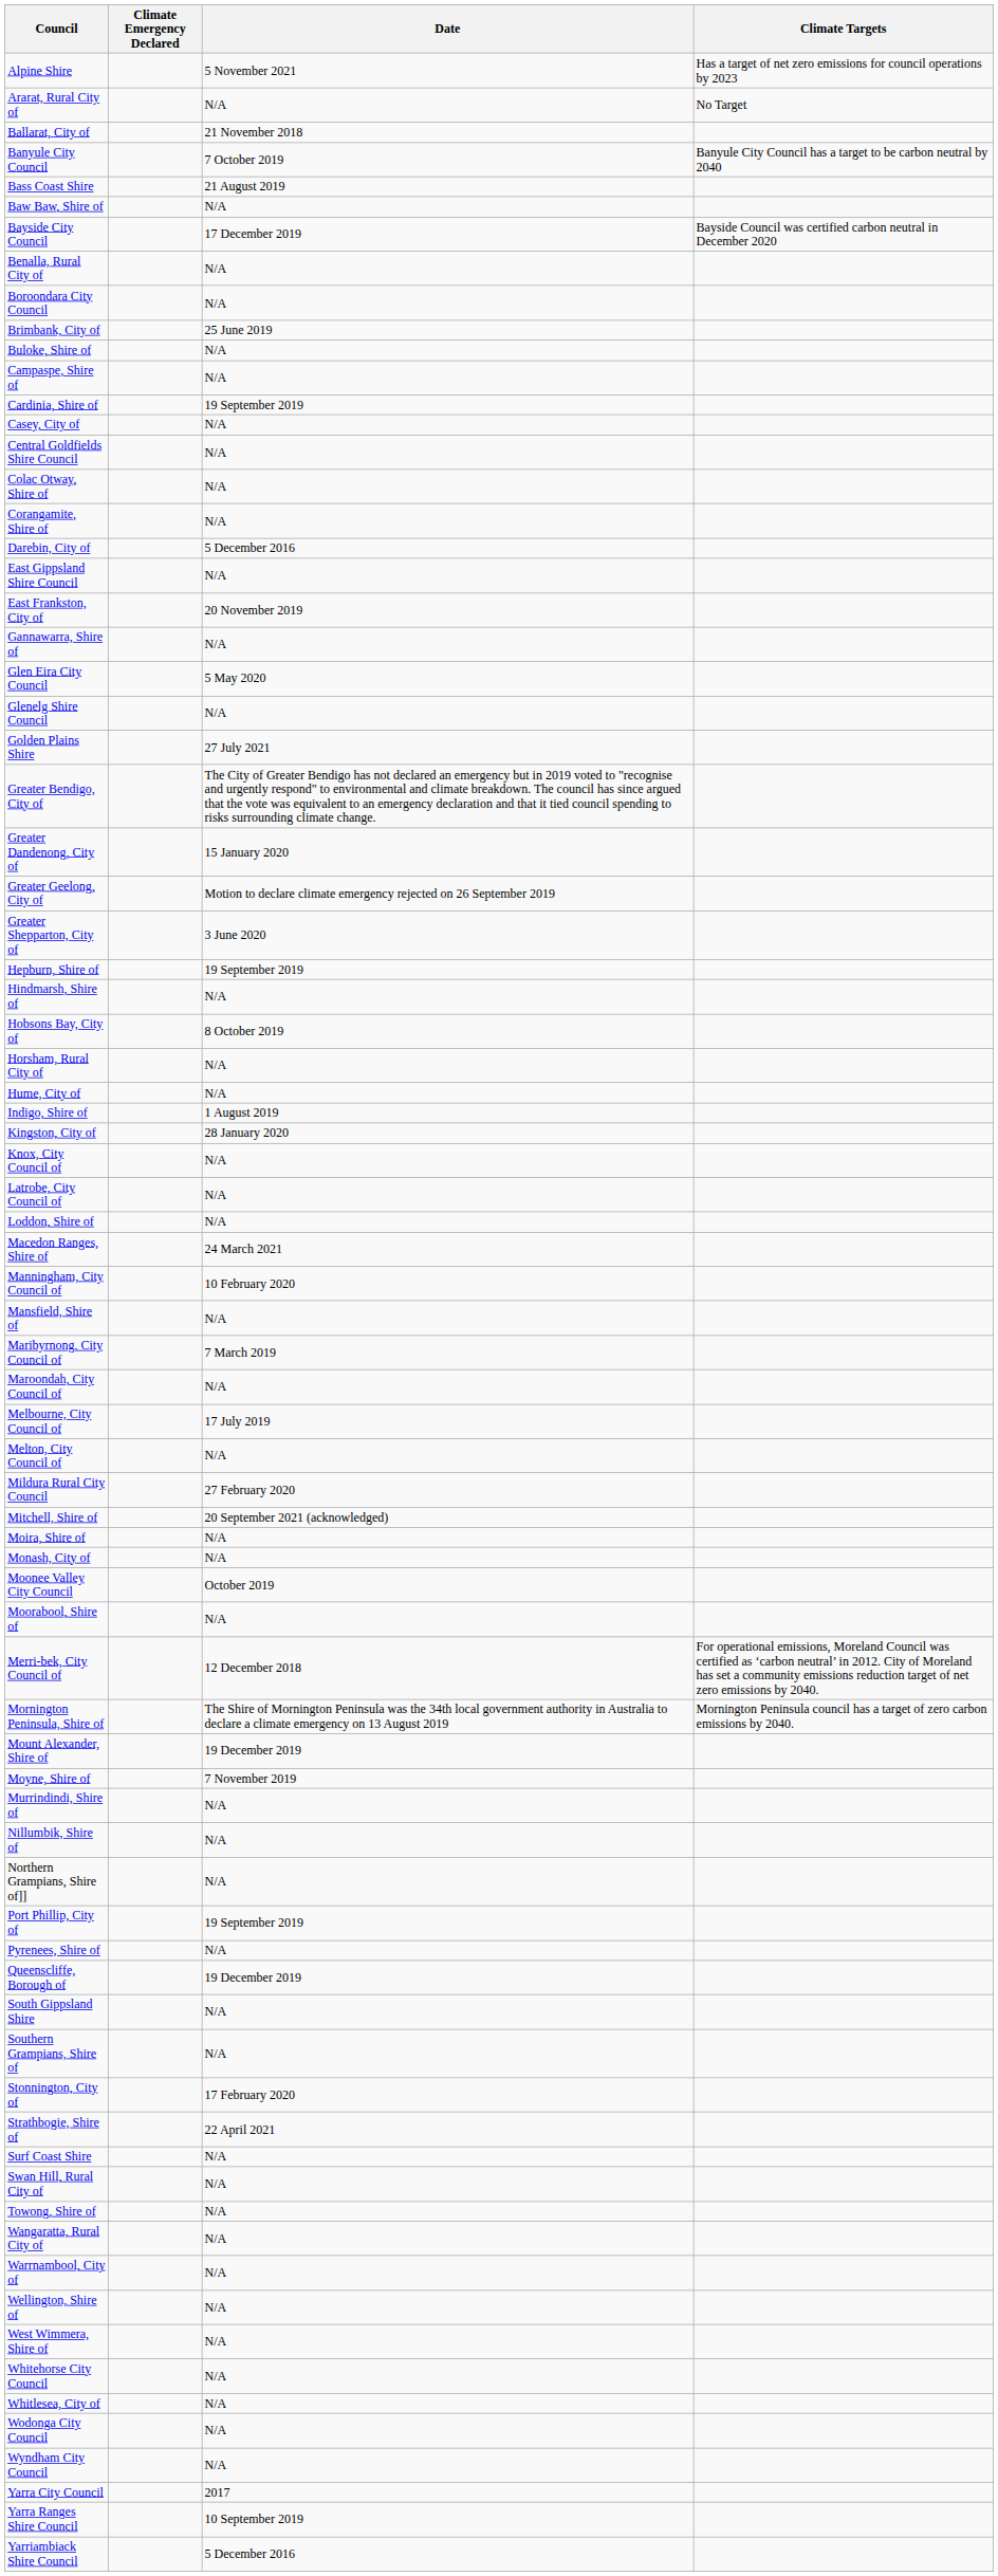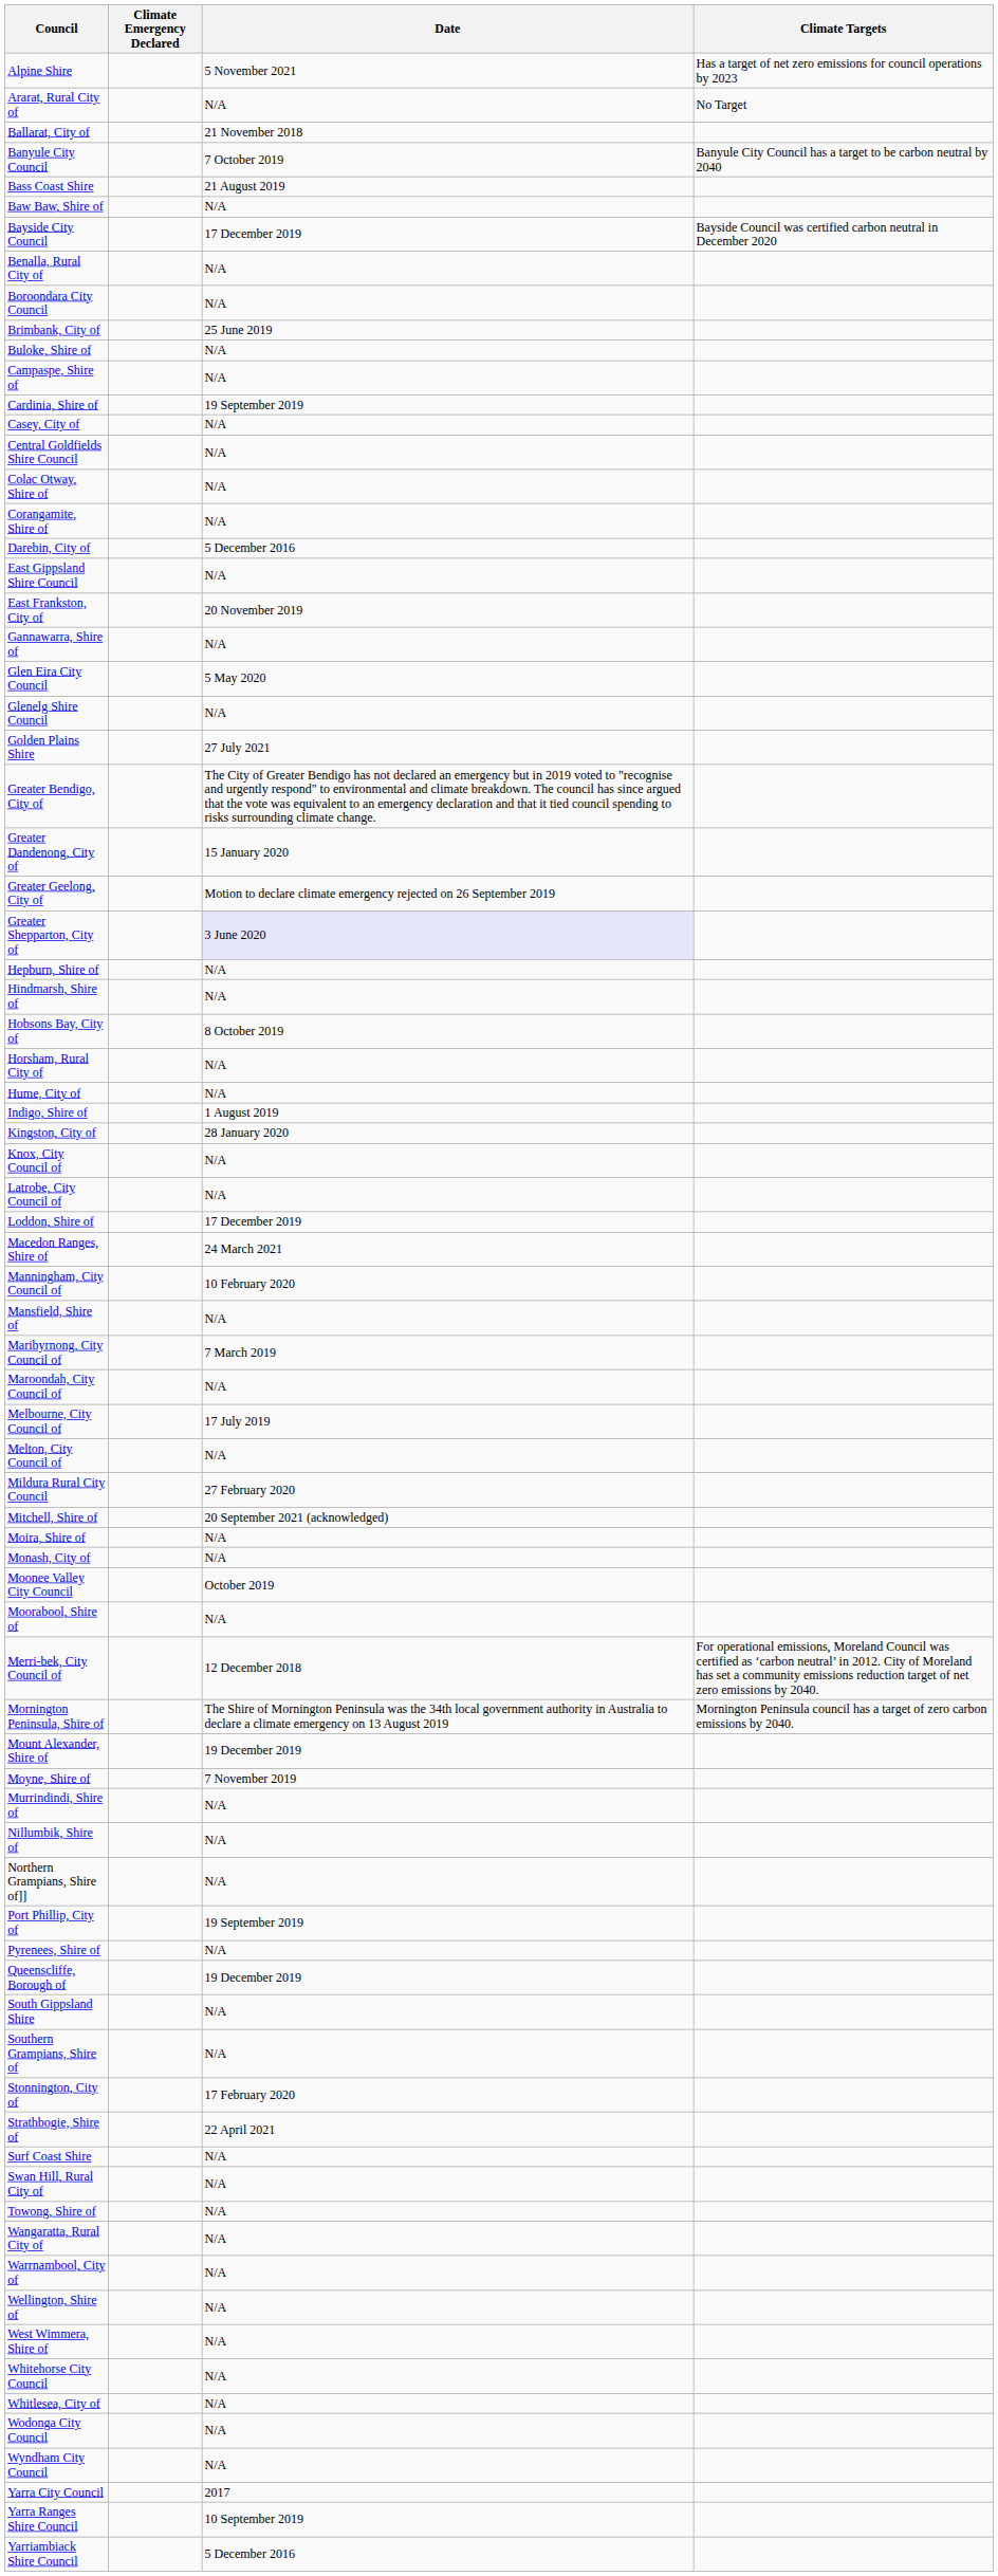 <table class="wikitable sortable">
 <tr>
 <th>Council</th>
 <th>Climate Emergency Declared</th>
 <th>Date</th>
 <th>Climate Targets</th>
 </tr>
 <tr>
 <td><a href='#'>Alpine Shire</a></td>
 <td></td>
 <td>5 November 2021</td>
 <td>Has a target of net zero emissions for council operations by 2023</td>
 </tr>
 <tr>
 <td><a href='#'>Ararat, Rural City of</a></td>
 <td></td>
 <td>N/A</td>
 <td>No Target</td>
 </tr>
 <tr>
 <td><a href='#'>Ballarat, City of</a></td>
 <td></td>
 <td>21 November 2018</td>
 <td></td>
 </tr>
 <tr>
 <td><a href='#'>Banyule City Council</a></td>
 <td></td>
 <td>7 October 2019</td>
 <td>Banyule City Council has a target to be carbon neutral by 2040</td>
 </tr>
 <tr>
 <td><a href='#'>Bass Coast Shire</a></td>
 <td></td>
 <td>21 August 2019</td>
 <td></td>
 </tr>
 <tr>
 <td><a href='#'>Baw Baw, Shire of</a></td>
 <td></td>
 <td>N/A</td>
 <td></td>
 </tr>
 <tr>
 <td><a href='#'>Bayside City Council</a></td>
 <td></td>
 <td>17 December 2019</td>
 <td>Bayside Council was certified carbon neutral in December 2020</td>
 </tr>
 <tr>
 <td><a href='#'>Benalla, Rural City of</a></td>
 <td></td>
 <td>N/A</td>
 <td></td>
 </tr>
 <tr>
 <td><a href='#'>Boroondara City Council</a></td>
 <td></td>
 <td>N/A</td>
 <td></td>
 </tr>
 <tr>
 <td><a href='#'>Brimbank, City of</a></td>
 <td></td>
 <td>25 June 2019</td>
 <td></td>
 </tr>
 <tr>
 <td><a href='#'>Buloke, Shire of</a></td>
 <td></td>
 <td>N/A</td>
 <td></td>
 </tr>
 <tr>
 <td><a href='#'>Campaspe, Shire of</a></td>
 <td></td>
 <td>N/A</td>
 <td></td>
 </tr>
 <tr>
 <td><a href='#'>Cardinia, Shire of</a></td>
 <td></td>
 <td>19 September 2019</td>
 <td></td>
 </tr>
 <tr>
 <td><a href='#'>Casey, City of</a></td>
 <td></td>
 <td>N/A</td>
 <td></td>
 </tr>
 <tr>
 <td><a href='#'>Central Goldfields Shire Council</a></td>
 <td></td>
 <td>N/A</td>
 <td></td>
 </tr>
 <tr>
 <td><a href='#'>Colac Otway, Shire of</a></td>
 <td></td>
 <td>N/A</td>
 <td></td>
 </tr>
 <tr>
 <td><a href='#'>Corangamite, Shire of</a></td>
 <td></td>
 <td>N/A</td>
 <td></td>
 </tr>
 <tr>
 <td><a href='#'>Darebin, City of</a></td>
 <td></td>
 <td>5 December 2016</td>
 <td></td>
 </tr>
 <tr>
 <td><a href='#'>East Gippsland Shire Council</a></td>
 <td></td>
 <td>N/A</td>
 <td></td>
 </tr>
 <tr>
 <td><a href='#'>East Frankston, City of</a></td>
 <td></td>
 <td>20 November 2019</td>
 <td></td>
 </tr>
 <tr>
 <td><a href='#'>Gannawarra, Shire of</a></td>
 <td></td>
 <td>N/A</td>
 <td></td>
 </tr>
 <tr>
 <td><a href='#'>Glen Eira City Council</a></td>
 <td></td>
 <td>5 May 2020</td>
 <td></td>
 </tr>
 <tr>
 <td><a href='#'>Glenelg Shire Council</a></td>
 <td></td>
 <td>N/A</td>
 <td></td>
 </tr>
 <tr>
 <td><a href='#'>Golden Plains Shire</a></td>
 <td></td>
 <td>27 July 2021</td>
 <td></td>
 </tr>
 <tr>
 <td><a href='#'>Greater Bendigo, City of</a></td>
 <td></td>
 <td>The City of Greater Bendigo has not declared an emergency but in 2019 voted to "recognise and urgently respond" to environmental and climate breakdown. The council has since argued that the vote was equivalent to an emergency declaration and that it tied council spending to risks surrounding climate change.</td>
 <td></td>
 </tr>
 <tr>
 <td><a href='#'>Greater Dandenong, City of</a></td>
 <td></td>
 <td>15 January 2020</td>
 <td></td>
 </tr>
 <tr>
 <td><a href='#'>Greater Geelong, City of</a></td>
 <td></td>
 <td>Motion to declare climate emergency rejected on 26 September 2019</td>
 <td></td>
 </tr>
 <tr>
 <td><a href='#'>Greater Shepparton, City of</a></td>
 <td></td>
-<td>3 June 2020</td>
+<td style="background: lavender;">3 June 2020</td>
 <td></td>
 </tr>
 <tr>
 <td><a href='#'>Hepburn, Shire of</a></td>
 <td></td>
-<td>19 September 2019</td>
+<td>N/A</td>
 <td></td>
 </tr>
 <tr>
 <td><a href='#'>Hindmarsh, Shire of</a></td>
 <td></td>
 <td>N/A</td>
 <td></td>
 </tr>
 <tr>
 <td><a href='#'>Hobsons Bay, City of</a></td>
 <td></td>
 <td>8 October 2019</td>
 <td></td>
 </tr>
 <tr>
 <td><a href='#'>Horsham, Rural City of</a></td>
 <td></td>
 <td>N/A</td>
 <td></td>
 </tr>
 <tr>
 <td><a href='#'>Hume, City of</a></td>
 <td></td>
 <td>N/A</td>
 <td></td>
 </tr>
 <tr>
 <td><a href='#'>Indigo, Shire of</a></td>
 <td></td>
 <td>1 August 2019</td>
 <td></td>
 </tr>
 <tr>
 <td><a href='#'>Kingston, City of</a></td>
 <td></td>
 <td>28 January 2020</td>
 <td></td>
 </tr>
 <tr>
 <td><a href='#'>Knox, City Council of</a></td>
 <td></td>
 <td>N/A</td>
 <td></td>
 </tr>
 <tr>
 <td><a href='#'>Latrobe, City Council of</a></td>
 <td></td>
 <td>N/A</td>
 <td></td>
 </tr>
 <tr>
 <td><a href='#'>Loddon, Shire of</a></td>
 <td></td>
-<td>N/A</td>
+<td>17 December 2019</td>
 <td></td>
 </tr>
 <tr>
 <td><a href='#'>Macedon Ranges, Shire of</a></td>
 <td></td>
 <td>24 March 2021</td>
 <td></td>
 </tr>
 <tr>
 <td><a href='#'>Manningham, City Council of</a></td>
 <td></td>
 <td>10 February 2020</td>
 <td></td>
 </tr>
 <tr>
 <td><a href='#'>Mansfield, Shire of</a></td>
 <td></td>
 <td>N/A</td>
 <td></td>
 </tr>
 <tr>
 <td><a href='#'>Maribyrnong, City Council of</a></td>
 <td></td>
 <td>7 March 2019</td>
 <td></td>
 </tr>
 <tr>
 <td><a href='#'>Maroondah, City Council of</a></td>
 <td></td>
 <td>N/A</td>
 <td></td>
 </tr>
 <tr>
 <td><a href='#'>Melbourne, City Council of</a></td>
 <td></td>
 <td>17 July 2019</td>
 <td></td>
 </tr>
 <tr>
 <td><a href='#'>Melton, City Council of</a></td>
 <td></td>
 <td>N/A</td>
 <td></td>
 </tr>
 <tr>
 <td><a href='#'>Mildura Rural City Council</a></td>
 <td></td>
 <td>27 February 2020</td>
 <td></td>
 </tr>
 <tr>
 <td><a href='#'>Mitchell, Shire of</a></td>
 <td></td>
 <td>20 September 2021 (acknowledged)</td>
 <td></td>
 </tr>
 <tr>
 <td><a href='#'>Moira, Shire of</a></td>
 <td></td>
 <td>N/A</td>
 <td></td>
 </tr>
 <tr>
 <td><a href='#'>Monash, City of</a></td>
 <td></td>
 <td>N/A</td>
 <td></td>
 </tr>
 <tr>
 <td><a href='#'>Moonee Valley City Council</a></td>
 <td></td>
 <td>October 2019</td>
 <td></td>
 </tr>
 <tr>
 <td><a href='#'>Moorabool, Shire of</a></td>
 <td></td>
 <td>N/A</td>
 <td></td>
 </tr>
 <tr>
 <td><a href='#'>Merri-bek, City Council of</a></td>
 <td></td>
 <td>12 December 2018</td>
 <td>For operational emissions, Moreland Council was certified as ‘carbon neutral’ in 2012.  City of Moreland has set a community emissions reduction target of net zero emissions by 2040.</td>
 </tr>
 <tr>
 <td><a href='#'>Mornington Peninsula, Shire of</a></td>
 <td></td>
 <td>The Shire of Mornington Peninsula was the 34th local government authority in Australia to declare a climate emergency on 13 August 2019</td>
 <td>Mornington Peninsula council has a target of zero carbon emissions by 2040.</td>
 </tr>
 <tr>
 <td><a href='#'>Mount Alexander, Shire of</a></td>
 <td></td>
 <td>19 December 2019</td>
 <td></td>
 </tr>
 <tr>
 <td><a href='#'>Moyne, Shire of</a></td>
 <td></td>
 <td>7 November 2019</td>
 <td></td>
 </tr>
 <tr>
 <td><a href='#'>Murrindindi, Shire of</a></td>
 <td></td>
 <td>N/A</td>
 <td></td>
 </tr>
 <tr>
 <td><a href='#'>Nillumbik, Shire of</a></td>
 <td></td>
 <td>N/A</td>
 <td></td>
 </tr>
 <tr>
 <td [[Shire of Northern Grampians }>Northern Grampians, Shire of]]</td>
 <td></td>
 <td>N/A</td>
 <td></td>
 </tr>
 <tr>
 <td><a href='#'>Port Phillip, City of</a></td>
 <td></td>
 <td>19 September 2019</td>
 <td></td>
 </tr>
 <tr>
 <td><a href='#'>Pyrenees, Shire of</a></td>
 <td></td>
 <td>N/A</td>
 <td></td>
 </tr>
 <tr>
 <td><a href='#'>Queenscliffe, Borough of</a></td>
 <td></td>
 <td>19 December 2019</td>
 <td></td>
 </tr>
 <tr>
 <td><a href='#'>South Gippsland Shire</a></td>
 <td></td>
 <td>N/A</td>
 <td></td>
 </tr>
 <tr>
 <td><a href='#'>Southern Grampians, Shire of</a></td>
 <td></td>
 <td>N/A</td>
 <td></td>
 </tr>
 <tr>
 <td><a href='#'>Stonnington, City of</a></td>
 <td></td>
 <td>17 February 2020</td>
 <td></td>
 </tr>
 <tr>
 <td><a href='#'>Strathbogie, Shire of</a></td>
 <td></td>
 <td>22 April 2021</td>
 <td></td>
 </tr>
 <tr>
 <td><a href='#'>Surf Coast Shire</a></td>
 <td></td>
 <td>N/A</td>
 <td></td>
 </tr>
 <tr>
 <td><a href='#'>Swan Hill, Rural City of</a></td>
 <td></td>
 <td>N/A</td>
 <td></td>
 </tr>
 <tr>
 <td><a href='#'>Towong, Shire of</a></td>
 <td></td>
 <td>N/A</td>
 <td></td>
 </tr>
 <tr>
 <td><a href='#'>Wangaratta, Rural City of</a></td>
 <td></td>
 <td>N/A</td>
 <td></td>
 </tr>
 <tr>
 <td><a href='#'>Warrnambool, City of</a></td>
 <td></td>
 <td>N/A</td>
 <td></td>
 </tr>
 <tr>
 <td><a href='#'>Wellington, Shire of</a></td>
 <td></td>
 <td>N/A</td>
 <td></td>
 </tr>
 <tr>
 <td><a href='#'>West Wimmera, Shire of</a></td>
 <td></td>
 <td>N/A</td>
 <td></td>
 </tr>
 <tr>
 <td><a href='#'>Whitehorse City Council</a></td>
 <td></td>
 <td>N/A</td>
 <td></td>
 </tr>
 <tr>
 <td><a href='#'>Whitlesea, City of</a></td>
 <td></td>
 <td>N/A</td>
 <td></td>
 </tr>
 <tr>
 <td><a href='#'>Wodonga City Council</a></td>
 <td></td>
 <td>N/A</td>
 <td></td>
 </tr>
 <tr>
 <td><a href='#'>Wyndham City Council</a></td>
 <td></td>
 <td>N/A</td>
 <td></td>
 </tr>
 <tr>
 <td><a href='#'>Yarra City Council</a></td>
 <td></td>
 <td>2017</td>
 <td></td>
 </tr>
 <tr>
 <td><a href='#'>Yarra Ranges Shire Council</a></td>
 <td></td>
 <td>10 September 2019</td>
 <td></td>
 </tr>
 <tr>
 <td><a href='#'>Yarriambiack Shire Council</a></td>
 <td></td>
 <td>5 December 2016</td>
 <td></td>
 </tr>
 </table>
